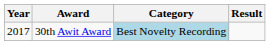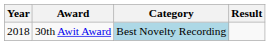 <table class="wikitable">
 <tr>
 <th>Year</th>
 <th>Award</th>
 <th>Category</th>
 <th>Result</th>
 </tr>
 <tr>
-<td>2017</td>
+<td>2018</td>
 <td>30th <a href='#'>Awit Award</a></td>
 <td style="background: lightblue;">Best Novelty Recording</td>
 <td></td>
 </tr>
 </table>
